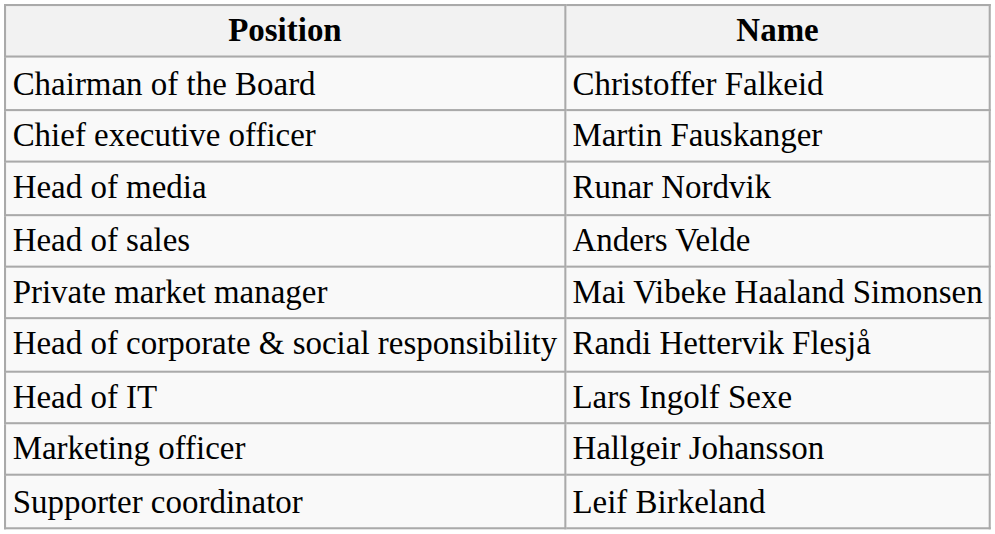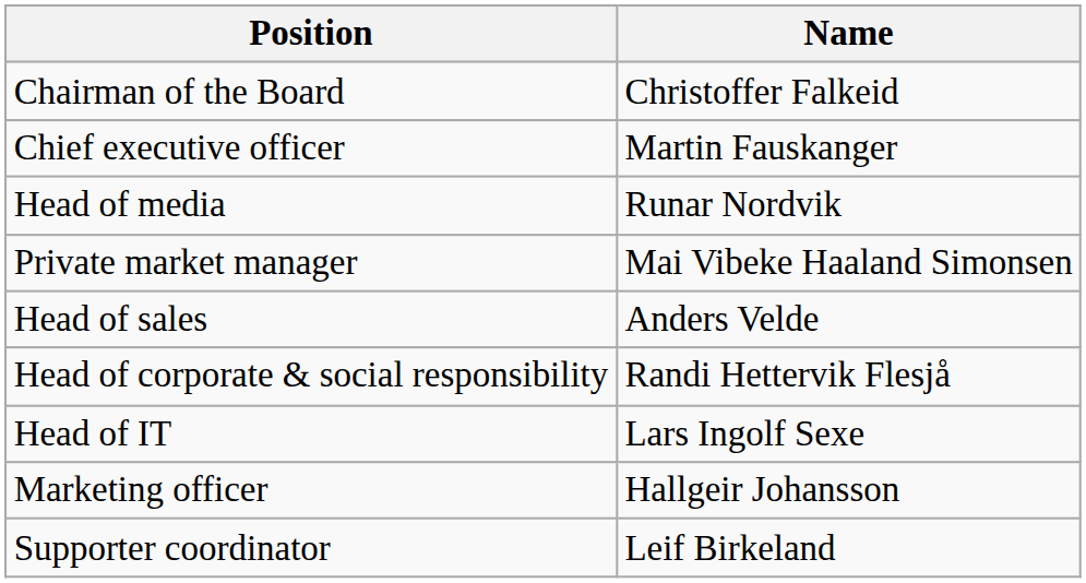 <table class="wikitable">
 <tr>
 <th>Position</th>
 <th>Name</th>
 </tr>
 <tr>
 <td>Chairman of the Board</td>
 <td>Christoffer Falkeid</td>
 </tr>
 <tr>
 <td>Chief executive officer</td>
 <td>Martin Fauskanger</td>
 </tr>
 <tr>
 <td>Head of media</td>
 <td>Runar Nordvik</td>
 </tr>
 <tr>
+<td>Private market manager</td>
+<td>Mai Vibeke Haaland Simonsen</td>
+</tr>
+<tr>
 <td>Head of sales</td>
 <td>Anders Velde</td>
-</tr>
-<tr>
-<td>Private market manager</td>
-<td>Mai Vibeke Haaland Simonsen</td>
 </tr>
 <tr>
 <td>Head of corporate & social responsibility</td>
 <td>Randi Hettervik Flesjå</td>
 </tr>
 <tr>
 <td>Head of IT</td>
 <td>Lars Ingolf Sexe</td>
 </tr>
 <tr>
 <td>Marketing officer</td>
 <td>Hallgeir Johansson</td>
 </tr>
 <tr>
 <td>Supporter coordinator</td>
 <td>Leif Birkeland</td>
 </tr>
 </table>
